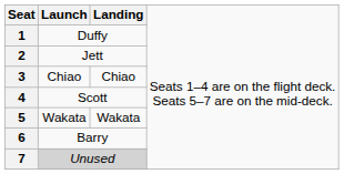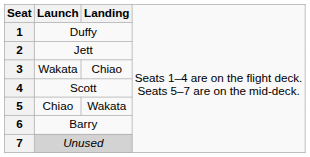 <table class="wikitable" style="text-align:center">
 <tr>
 <th>Seat</th>
 <th>Launch</th>
 <th>Landing</th>
 <td rowspan=8><br>Seats 1–4 are on the flight deck.<br>Seats 5–7 are on the mid-deck.</td>
 </tr>
 <tr>
 <th>1</th>
 <td colspan=2>Duffy</td>
 </tr>
 <tr>
 <th>2</th>
 <td colspan=2>Jett</td>
 </tr>
 <tr>
 <th>3</th>
-<td>Chiao</td>
+<td>Wakata</td>
 <td>Chiao</td>
 </tr>
 <tr>
 <th>4</th>
 <td colspan=2>Scott</td>
 </tr>
 <tr>
 <th>5</th>
-<td>Wakata</td>
+<td>Chiao</td>
 <td>Wakata</td>
 </tr>
 <tr>
 <th>6</th>
 <td colspan=2>Barry</td>
 </tr>
 <tr>
 <th>7</th>
 <td colspan=2 style="background-color:lightgray"><em>Unused</em></td>
 </tr>
 </table>
